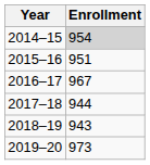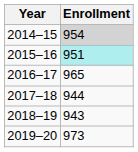 <table class="wikitable">
 <tr>
 <th>Year</th>
 <th>Enrollment</th>
 </tr>
 <tr>
 <td>2014–15</td>
 <td style="background: lightgrey;">954</td>
 </tr>
 <tr>
 <td>2015–16</td>
-<td>951</td>
+<td style="background: paleturquoise;">951</td>
 </tr>
 <tr>
 <td>2016–17</td>
-<td>967</td>
+<td>965</td>
 </tr>
 <tr>
 <td>2017–18</td>
 <td>944</td>
 </tr>
 <tr>
 <td>2018–19</td>
 <td>943</td>
 </tr>
 <tr>
 <td>2019–20</td>
 <td>973</td>
 </tr>
 </table>
